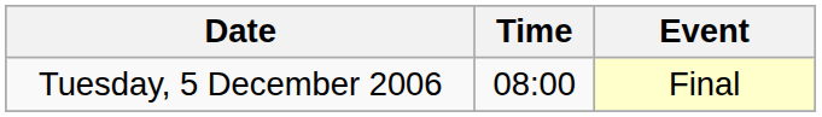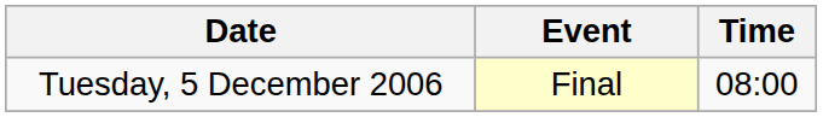 <table class = "wikitable" style="text-align:center;">
 <tr>
 <th width=220>Date</th>
+<th width=100>Event</th>
 <th width=50>Time</th>
-<th width=100>Event</th>
 </tr>
 <tr>
 <td>Tuesday, 5 December 2006</td>
+<td bgcolor=ffffcc>Final</td>
 <td>08:00</td>
-<td bgcolor=ffffcc>Final</td>
 </tr>
 </table>
